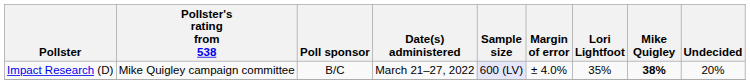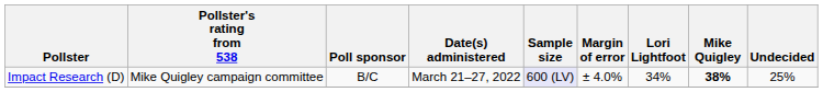 <table class="wikitable" style="font-size:90%;text-align:center;">
 <tr valign=bottom>
 <th>Pollster</th>
 <th>Pollster's<br>rating<br>from<br><a href='#'>538</a></th>
 <th>Poll sponsor</th>
 <th>Date(s)<br>administered</th>
 <th>Sample<br>size</th>
 <th>Margin<br>of error</th>
 <th style="width:60px;">Lori<br>Lightfoot</th>
 <th style="width:60px;">Mike<br>Quigley</th>
 <th>Undecided</th>
 </tr>
 <tr>
 <td style="text-align:left;"><a href='#'>Impact Research</a> (D)</td>
 <td>Mike Quigley campaign committee</td>
 <td>B/C</td>
 <td>March 21–27, 2022</td>
 <td style="background: lavender;">600 (LV)</td>
 <td>± 4.0%</td>
-<td>35%</td>
+<td>34%</td>
 <td><strong>38%</strong></td>
-<td>20%</td>
+<td>25%</td>
 </tr>
 <tr>
 </tr>
 </table>
